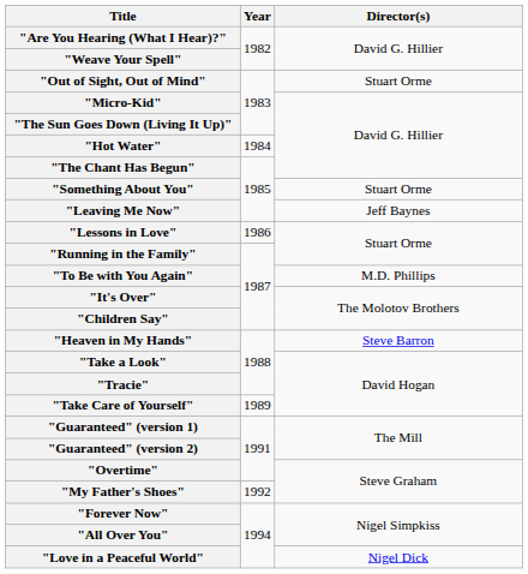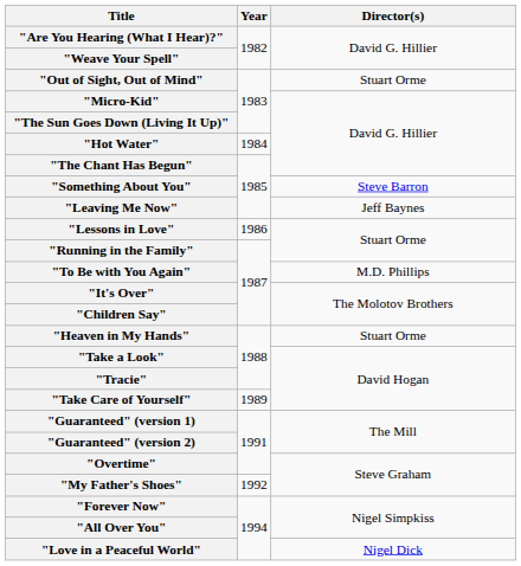 <table class="wikitable plainrowheaders" style="text-align:center;">
 <tr>
 <th scope="col" style="width:17em;">Title</th>
 <th scope="col">Year</th>
 <th scope="col" style="width:18em;">Director(s)</th>
 </tr>
 <tr>
 <th scope="row">"Are You Hearing (What I Hear)?"</th>
 <td rowspan="2">1982</td>
 <td rowspan="2">David G. Hillier</td>
 </tr>
 <tr>
 <th scope="row">"Weave Your Spell"</th>
 </tr>
 <tr>
 <th scope="row">"Out of Sight, Out of Mind"</th>
 <td rowspan="3">1983</td>
 <td>Stuart Orme</td>
 </tr>
 <tr>
 <th scope="row">"Micro-Kid"</th>
 <td rowspan="4">David G. Hillier</td>
 </tr>
 <tr>
 <th scope="row">"The Sun Goes Down (Living It Up)"</th>
 </tr>
 <tr>
 <th scope="row">"Hot Water"</th>
 <td>1984</td>
 </tr>
 <tr>
 <th scope="row">"The Chant Has Begun"</th>
 <td rowspan="3">1985</td>
 </tr>
 <tr>
 <th scope="row">"Something About You"</th>
-<td>Stuart Orme</td>
+<td><a href='#'>Steve Barron</a></td>
 </tr>
 <tr>
 <th scope="row">"Leaving Me Now"</th>
 <td>Jeff Baynes</td>
 </tr>
 <tr>
 <th scope="row">"Lessons in Love"</th>
 <td>1986</td>
 <td rowspan="2">Stuart Orme</td>
 </tr>
 <tr>
 <th scope="row">"Running in the Family"</th>
 <td rowspan="4">1987</td>
 </tr>
 <tr>
 <th scope="row">"To Be with You Again"</th>
 <td>M.D. Phillips</td>
 </tr>
 <tr>
 <th scope="row">"It's Over"</th>
 <td rowspan="2">The Molotov Brothers</td>
 </tr>
 <tr>
 <th scope="row">"Children Say"</th>
 </tr>
 <tr>
 <th scope="row">"Heaven in My Hands"</th>
 <td rowspan="3">1988</td>
-<td><a href='#'>Steve Barron</a></td>
+<td>Stuart Orme</td>
 </tr>
 <tr>
 <th scope="row">"Take a Look"</th>
 <td rowspan="3">David Hogan</td>
 </tr>
 <tr>
 <th scope="row">"Tracie"</th>
 </tr>
 <tr>
 <th scope="row">"Take Care of Yourself"</th>
 <td>1989</td>
 </tr>
 <tr>
 <th scope="row">"Guaranteed" (version 1)</th>
 <td rowspan="3">1991</td>
 <td rowspan="2">The Mill</td>
 </tr>
 <tr>
 <th scope="row">"Guaranteed" (version 2)</th>
 </tr>
 <tr>
 <th scope="row">"Overtime"</th>
 <td rowspan="2">Steve Graham</td>
 </tr>
 <tr>
 <th scope="row">"My Father's Shoes"</th>
 <td>1992</td>
 </tr>
 <tr>
 <th scope="row">"Forever Now"</th>
 <td rowspan="3">1994</td>
 <td rowspan="2">Nigel Simpkiss</td>
 </tr>
 <tr>
 <th scope="row">"All Over You"</th>
 </tr>
 <tr>
 <th scope="row">"Love in a Peaceful World"</th>
 <td><a href='#'>Nigel Dick</a></td>
 </tr>
 </table>
